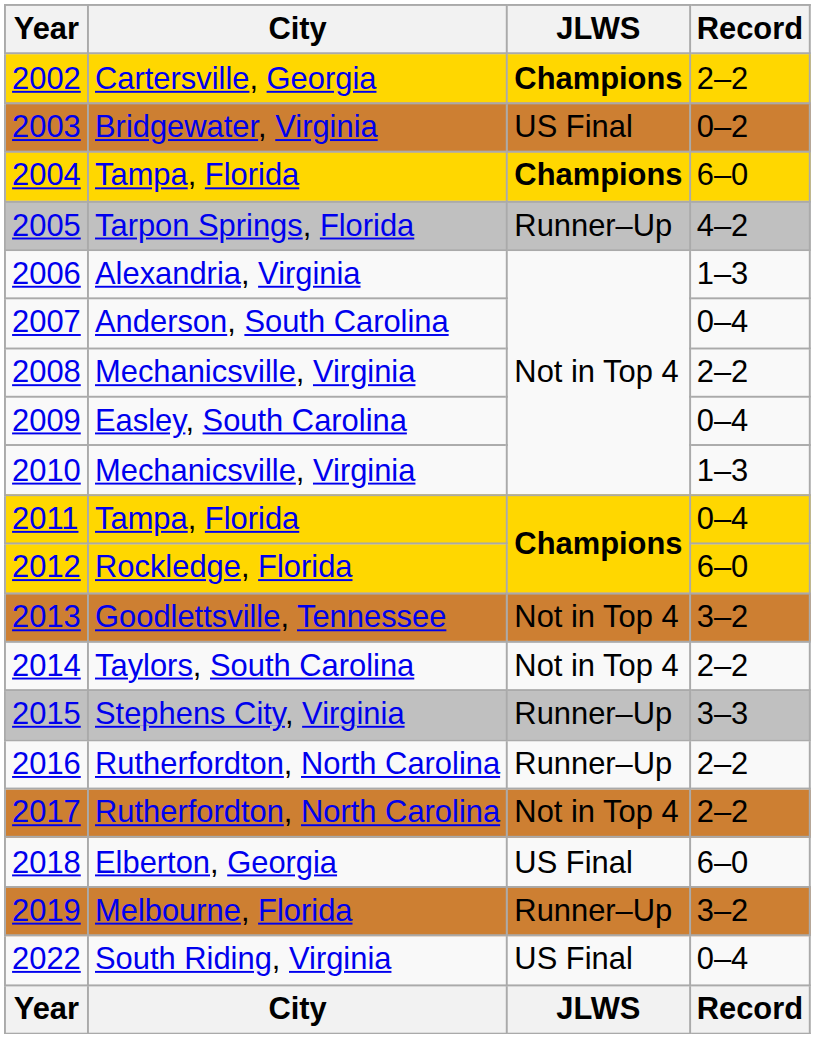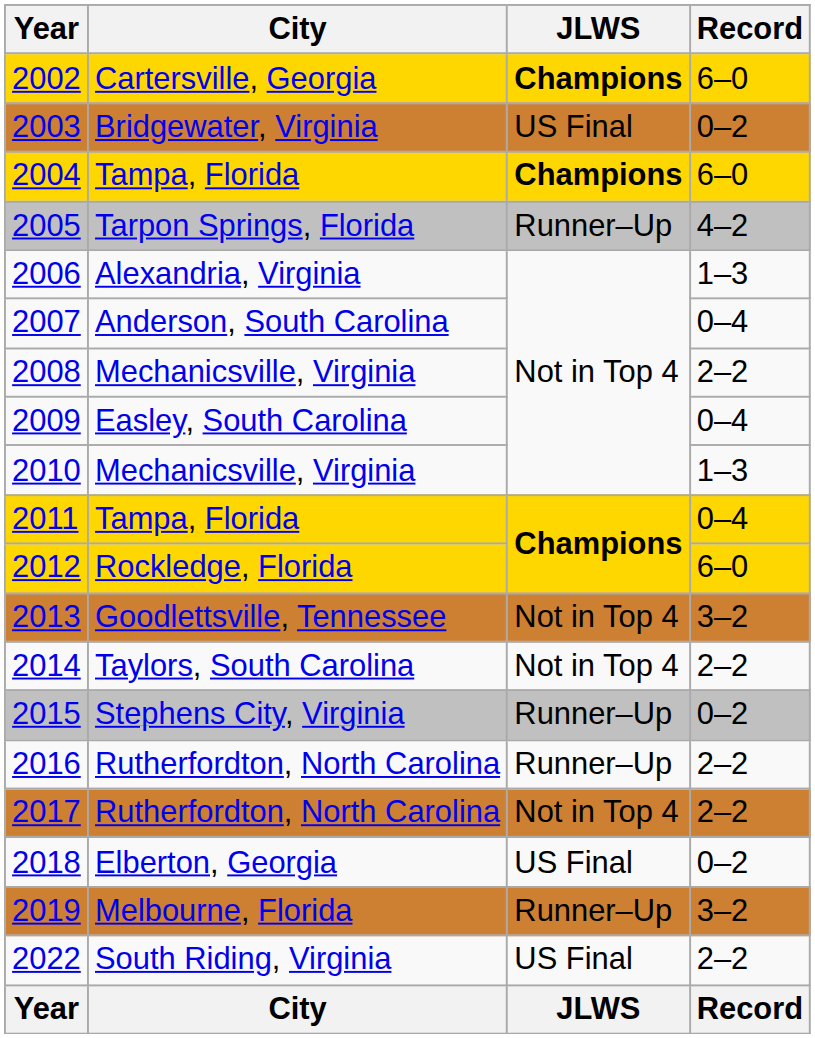 <table class="wikitable">
 <tr>
 <th>Year</th>
 <th>City</th>
 <th>JLWS</th>
 <th>Record</th>
 </tr>
 <tr style="background:gold;">
 <td><a href='#'>2002</a></td>
 <td> <a href='#'>Cartersville</a>, <a href='#'>Georgia</a></td>
 <td><strong>Champions</strong></td>
-<td>2–2</td>
+<td>6–0</td>
 </tr>
 <tr style="background:#cd7f32;">
 <td><a href='#'>2003</a></td>
 <td> <a href='#'>Bridgewater</a>, <a href='#'>Virginia</a></td>
 <td>US Final</td>
 <td>0–2</td>
 </tr>
 <tr style="background:gold;">
 <td><a href='#'>2004</a></td>
 <td> <a href='#'>Tampa</a>, <a href='#'>Florida</a></td>
 <td><strong>Champions</strong></td>
 <td>6–0</td>
 </tr>
 <tr style="background:silver;">
 <td><a href='#'>2005</a></td>
 <td> <a href='#'>Tarpon Springs</a>, <a href='#'>Florida</a></td>
 <td>Runner–Up</td>
 <td>4–2</td>
 </tr>
 <tr>
 <td><a href='#'>2006</a></td>
 <td> <a href='#'>Alexandria</a>, <a href='#'>Virginia</a></td>
 <td rowspan=5>Not in Top 4</td>
 <td>1–3</td>
 </tr>
 <tr>
 <td><a href='#'>2007</a></td>
 <td> <a href='#'>Anderson</a>, <a href='#'>South Carolina</a></td>
 <td>0–4</td>
 </tr>
 <tr>
 <td><a href='#'>2008</a></td>
 <td> <a href='#'>Mechanicsville</a>, <a href='#'>Virginia</a></td>
 <td>2–2</td>
 </tr>
 <tr>
 <td><a href='#'>2009</a></td>
 <td> <a href='#'>Easley</a>, <a href='#'>South Carolina</a></td>
 <td>0–4</td>
 </tr>
 <tr>
 <td><a href='#'>2010</a></td>
 <td> <a href='#'>Mechanicsville</a>, <a href='#'>Virginia</a></td>
 <td>1–3</td>
 </tr>
 <tr style="background:gold;">
 <td><a href='#'>2011</a></td>
 <td> <a href='#'>Tampa</a>, <a href='#'>Florida</a></td>
 <td rowspan=2><strong>Champions</strong></td>
 <td>0–4</td>
 </tr>
 <tr style="background:gold;">
 <td><a href='#'>2012</a></td>
 <td> <a href='#'>Rockledge</a>, <a href='#'>Florida</a></td>
 <td>6–0</td>
 </tr>
 <tr style="background:#cd7f32;">
 <td><a href='#'>2013</a></td>
 <td> <a href='#'>Goodlettsville</a>, <a href='#'>Tennessee</a></td>
 <td>Not in Top 4</td>
 <td>3–2</td>
 </tr>
 <tr>
 <td><a href='#'>2014</a></td>
 <td> <a href='#'>Taylors</a>, <a href='#'>South Carolina</a></td>
 <td>Not in Top 4</td>
 <td>2–2</td>
 </tr>
 <tr style="background:silver;">
 <td><a href='#'>2015</a></td>
 <td> <a href='#'>Stephens City</a>, <a href='#'>Virginia</a></td>
 <td>Runner–Up</td>
-<td>3–3</td>
+<td>0–2</td>
 </tr>
 <tr>
 <td><a href='#'>2016</a></td>
 <td> <a href='#'>Rutherfordton</a>, <a href='#'>North Carolina</a></td>
 <td>Runner–Up</td>
 <td>2–2</td>
 </tr>
 <tr style="background:#cd7f32;">
 <td><a href='#'>2017</a></td>
 <td> <a href='#'>Rutherfordton</a>, <a href='#'>North Carolina</a></td>
 <td>Not in Top 4</td>
 <td>2–2</td>
 </tr>
 <tr>
 <td><a href='#'>2018</a></td>
 <td> <a href='#'>Elberton</a>, <a href='#'> Georgia</a></td>
 <td>US Final</td>
-<td>6–0</td>
+<td>0–2</td>
 </tr>
 <tr style="background:#cd7f32;">
 <td><a href='#'>2019</a></td>
 <td> <a href='#'>Melbourne</a>, <a href='#'>Florida</a></td>
 <td>Runner–Up</td>
 <td>3–2</td>
 </tr>
 <tr>
 <td><a href='#'>2022</a></td>
 <td> <a href='#'>South Riding</a>, <a href='#'>Virginia</a></td>
 <td>US Final</td>
-<td>0–4</td>
+<td>2–2</td>
 </tr>
 <tr>
 <th>Year</th>
 <th>City</th>
 <th>JLWS</th>
 <th>Record</th>
 </tr>
 </table>
